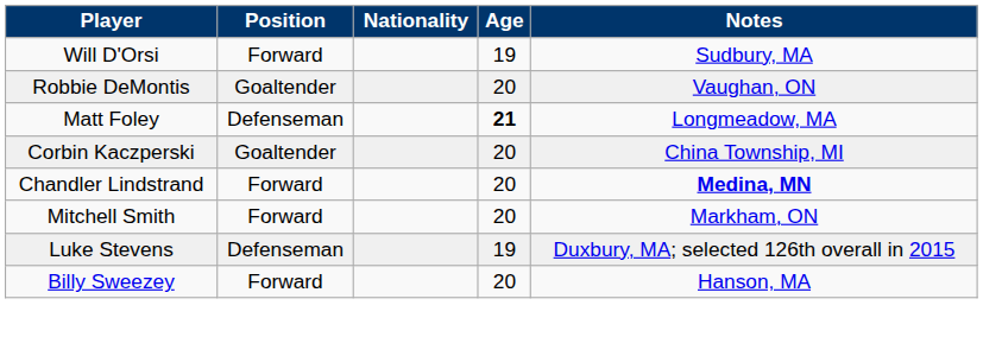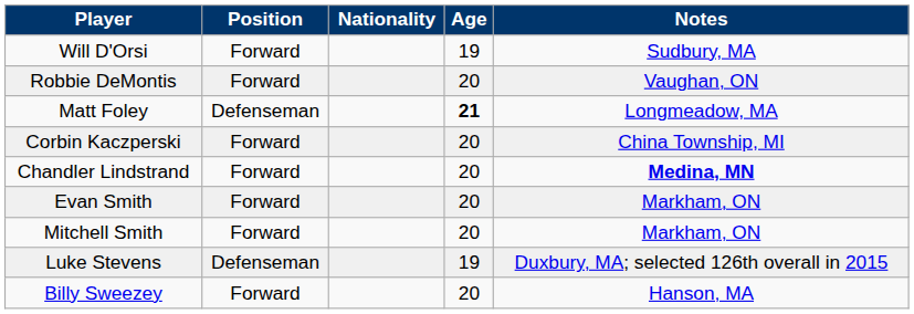 <table class="wikitable" width="60%">
 <tr>
 <th style="color:white; background:#00356B">Player</th>
 <th style="color:white; background:#00356B">Position</th>
 <th style="color:white; background:#00356B">Nationality</th>
 <th style="color:white; background:#00356B">Age</th>
 <th style="color:white; background:#00356B">Notes</th>
 </tr>
 <tr align="center" bgcolor="">
 <td>Will D'Orsi</td>
 <td>Forward</td>
 <td></td>
 <td>19</td>
 <td><a href='#'>Sudbury, MA</a></td>
 </tr>
 <tr align="center" bgcolor="f0f0f0">
 <td>Robbie DeMontis</td>
-<td>Goaltender</td>
+<td>Forward</td>
 <td></td>
 <td>20</td>
 <td><a href='#'>Vaughan, ON</a></td>
 </tr>
 <tr align="center" bgcolor="">
 <td>Matt Foley</td>
 <td>Defenseman</td>
 <td></td>
 <td><strong>21</strong></td>
 <td><a href='#'>Longmeadow, MA</a></td>
 </tr>
 <tr align="center" bgcolor="f0f0f0">
 <td>Corbin Kaczperski</td>
-<td>Goaltender</td>
+<td>Forward</td>
 <td></td>
 <td>20</td>
 <td><a href='#'>China Township, MI</a></td>
 </tr>
 <tr align="center" bgcolor="">
 <td>Chandler Lindstrand</td>
 <td>Forward</td>
 <td></td>
 <td>20</td>
 <td><strong><a href='#'>Medina, MN</a></strong></td>
+</tr>
+<tr align="center" bgcolor="f0f0f0">
+<td>Evan Smith</td>
+<td>Forward</td>
+<td></td>
+<td>20</td>
+<td><a href='#'>Markham, ON</a></td>
 </tr>
 <tr align="center" bgcolor="">
 <td>Mitchell Smith</td>
 <td>Forward</td>
 <td></td>
 <td>20</td>
 <td><a href='#'>Markham, ON</a></td>
 </tr>
 <tr align="center" bgcolor="f0f0f0">
 <td>Luke Stevens</td>
 <td>Defenseman</td>
 <td></td>
 <td>19</td>
 <td><a href='#'>Duxbury, MA</a>; selected 126th overall in <a href='#'>2015</a></td>
 </tr>
 <tr align="center" bgcolor="">
 <td><a href='#'>Billy Sweezey</a></td>
 <td>Forward</td>
 <td></td>
 <td>20</td>
 <td><a href='#'>Hanson, MA</a></td>
 </tr>
 </table>
